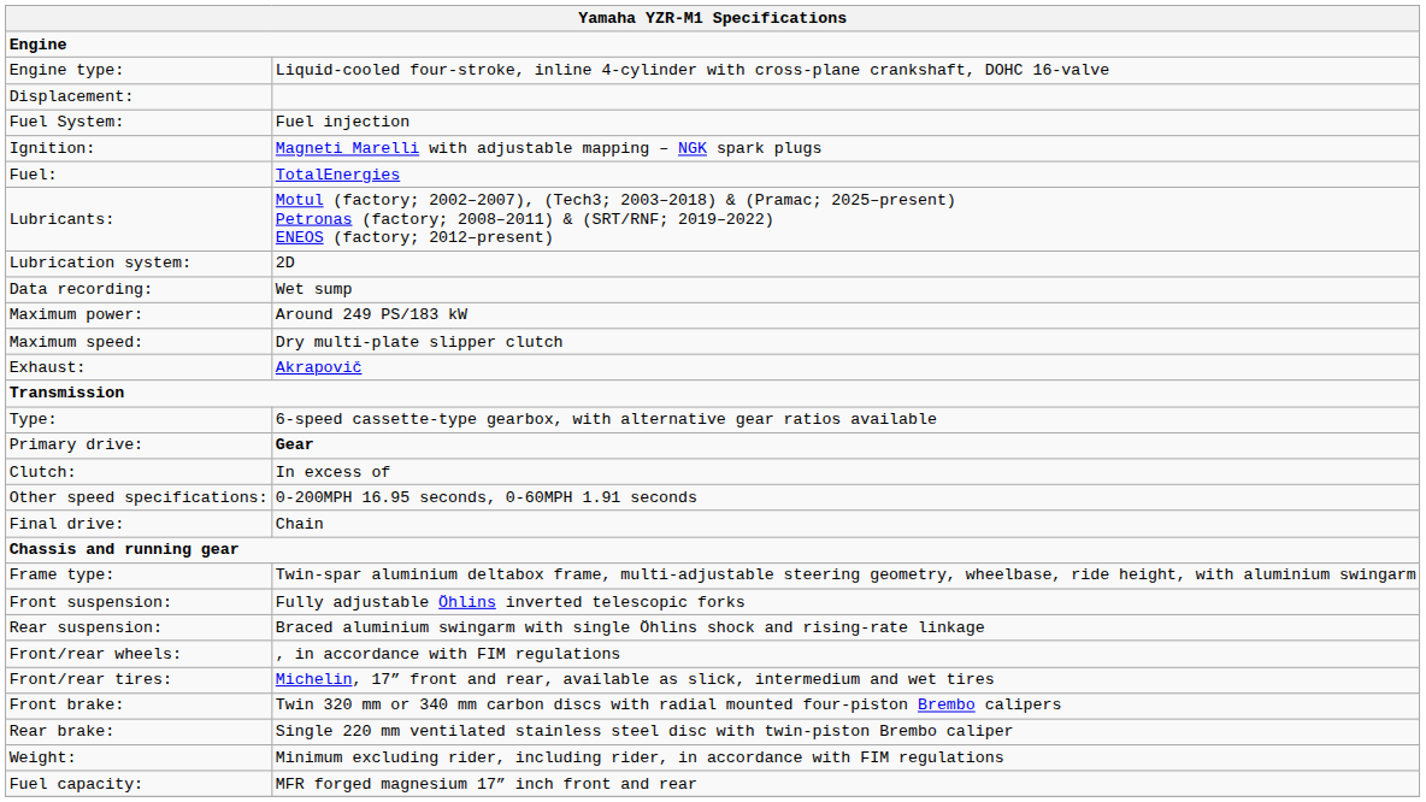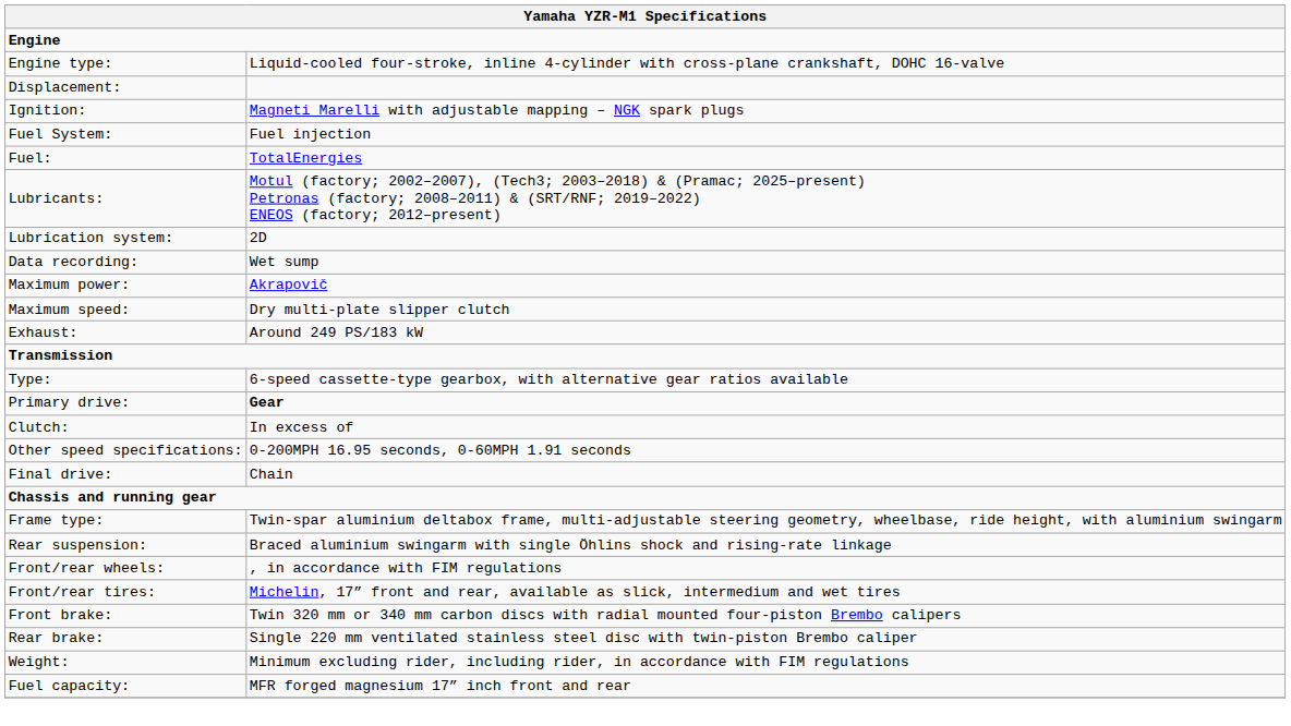 <table class="wikitable">
 <tr>
 <th colspan=2>Yamaha YZR-M1 Specifications</th>
 </tr>
 <tr>
 <td colspan=2><strong>Engine</strong></td>
 </tr>
 <tr>
 <td>Engine type:</td>
 <td>Liquid-cooled four-stroke, inline 4-cylinder with cross-plane crankshaft, DOHC 16-valve</td>
 </tr>
 <tr>
 <td>Displacement:</td>
 <td></td>
 </tr>
 <tr>
+<td>Ignition:</td>
+<td><a href='#'>Magneti Marelli</a> with adjustable mapping – <a href='#'>NGK</a> spark plugs</td>
+</tr>
+<tr>
 <td>Fuel System:</td>
 <td>Fuel injection</td>
-</tr>
-<tr>
-<td>Ignition:</td>
-<td><a href='#'>Magneti Marelli</a> with adjustable mapping – <a href='#'>NGK</a> spark plugs</td>
 </tr>
 <tr>
 <td>Fuel:</td>
 <td><a href='#'>TotalEnergies</a></td>
 </tr>
 <tr>
 <td>Lubricants:</td>
 <td><a href='#'>Motul</a> (factory; 2002–2007), (Tech3; 2003–2018) & (Pramac; 2025–present)<br><a href='#'>Petronas</a> (factory; 2008–2011) & (SRT/RNF; 2019–2022)<br><a href='#'>ENEOS</a> (factory; 2012–present)</td>
 </tr>
 <tr>
 <td>Lubrication system:</td>
 <td>2D</td>
 </tr>
 <tr>
 <td>Data recording:</td>
 <td>Wet sump</td>
 </tr>
 <tr>
 <td>Maximum power:</td>
-<td>Around 249 PS/183 kW</td>
+<td><a href='#'>Akrapovič</a></td>
 </tr>
 <tr>
 <td>Maximum speed:</td>
 <td>Dry multi-plate slipper clutch</td>
 </tr>
 <tr>
 <td>Exhaust:</td>
-<td><a href='#'>Akrapovič</a></td>
+<td>Around 249 PS/183 kW</td>
 </tr>
 <tr>
 <td colspan=2><strong>Transmission</strong></td>
 </tr>
 <tr>
 <td>Type:</td>
 <td>6-speed cassette-type gearbox, with alternative gear ratios available</td>
 </tr>
 <tr>
 <td>Primary drive:</td>
 <td><strong>Gear</strong></td>
 </tr>
 <tr>
 <td>Clutch:</td>
 <td>In excess of </td>
 </tr>
 <tr>
 <td>Other speed specifications:</td>
 <td>0-200MPH 16.95 seconds,  0-60MPH 1.91 seconds</td>
 </tr>
 <tr>
 <td>Final drive:</td>
 <td>Chain</td>
 </tr>
 <tr>
 <td colspan=2><strong>Chassis and running gear</strong></td>
 </tr>
 <tr>
 <td>Frame type:</td>
 <td>Twin-spar aluminium deltabox frame, multi-adjustable steering geometry, wheelbase, ride height, with aluminium swingarm</td>
 </tr>
 <tr>
-<td>Front suspension:</td>
-<td>Fully adjustable <a href='#'>Öhlins</a> inverted telescopic forks</td>
-</tr>
-<tr>
 <td>Rear suspension:</td>
 <td>Braced aluminium swingarm with single Öhlins shock and rising-rate linkage</td>
 </tr>
 <tr>
 <td>Front/rear wheels:</td>
 <td>, in accordance with FIM regulations</td>
 </tr>
 <tr>
 <td>Front/rear tires:</td>
 <td><a href='#'>Michelin</a>, 17” front and rear, available as slick, intermedium and wet tires</td>
 </tr>
 <tr>
 <td>Front brake:</td>
 <td>Twin 320 mm or 340 mm carbon discs with radial mounted four-piston <a href='#'>Brembo</a> calipers</td>
 </tr>
 <tr>
 <td>Rear brake:</td>
 <td>Single 220 mm ventilated stainless steel disc with twin-piston Brembo caliper</td>
 </tr>
 <tr>
 <td>Weight:</td>
 <td>Minimum  excluding rider,  including rider, in accordance with FIM regulations</td>
 </tr>
 <tr>
 <td>Fuel capacity:</td>
 <td>MFR forged magnesium 17” inch front and rear</td>
 </tr>
 <tr>
 </tr>
 </table>
